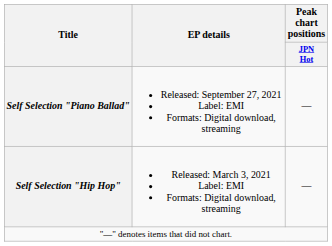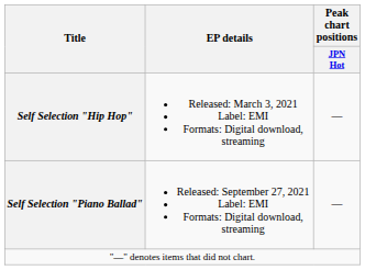 <table class="wikitable plainrowheaders" style="text-align:center;" border="1">
 <tr>
 <th rowspan="2" scope="col">Title</th>
 <th rowspan="2" scope="col" style="width:15em;">EP details</th>
 <th>Peak chart positions</th>
 </tr>
 <tr>
 <th scope="col" style="width:2.75em;font-size:85%;"><a href='#'>JPN<br>Hot</a></th>
 </tr>
 <tr>
-<th scope="row"><em>Self Selection "Piano Ballad"</em></th>
-<td><br><ul><li>Released: September 27, 2021</li><li>Label: EMI</li><li>Formats: Digital download, streaming</li></ul></td>
+<th scope="row"><em>Self Selection "Hip Hop"</em></th>
+<td><br><ul><li>Released: March 3, 2021</li><li>Label: EMI</li><li>Formats: Digital download, streaming</li></ul></td>
 <td>—</td>
 </tr>
 <tr>
-<th scope="row"><em>Self Selection "Hip Hop"</em></th>
-<td><br><ul><li>Released: March 3, 2021</li><li>Label: EMI</li><li>Formats: Digital download, streaming</li></ul></td>
+<th scope="row"><em>Self Selection "Piano Ballad"</em></th>
+<td><br><ul><li>Released: September 27, 2021</li><li>Label: EMI</li><li>Formats: Digital download, streaming</li></ul></td>
 <td>—</td>
 </tr>
 <tr>
 <td colspan="3" style="text-align:center; font-size:90%;">"—" denotes items that did not chart.</td>
 </tr>
 </table>
